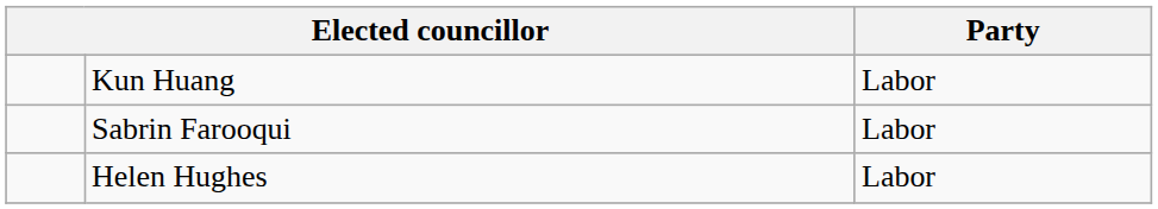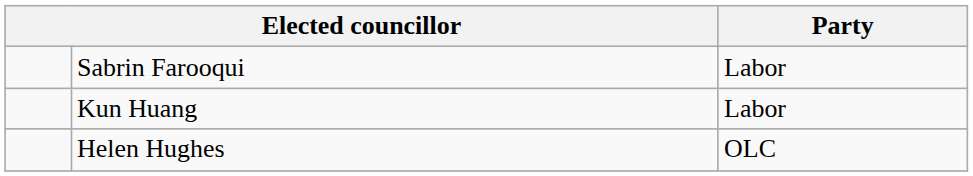 <table class="wikitable" style="float:right;clear:right;width:30%">
 <tr>
 <th colspan="2">Elected councillor</th>
 <th>Party</th>
+</tr>
+<tr>
+<td> </td>
+<td>Sabrin Farooqui</td>
+<td>Labor</td>
 </tr>
 <tr>
 <td> </td>
 <td>Kun Huang</td>
 <td>Labor</td>
 </tr>
 <tr>
 <td> </td>
-<td>Sabrin Farooqui</td>
-<td>Labor</td>
-</tr>
-<tr>
-<td> </td>
 <td>Helen Hughes</td>
-<td>Labor</td>
+<td>OLC</td>
 </tr>
 </table>
